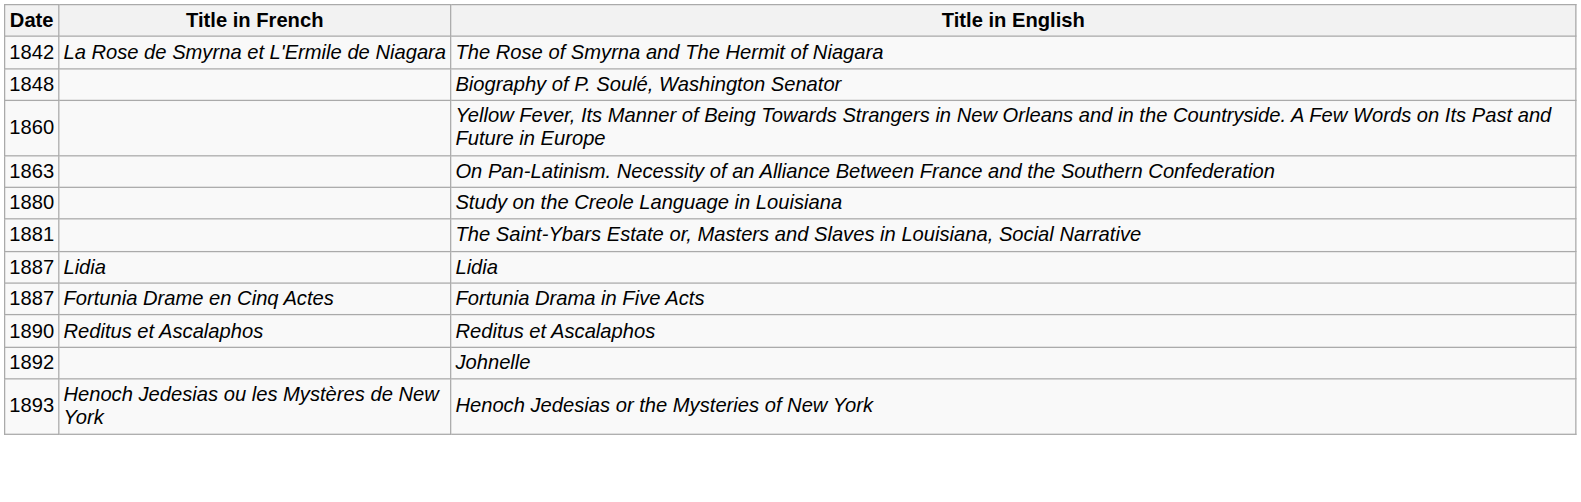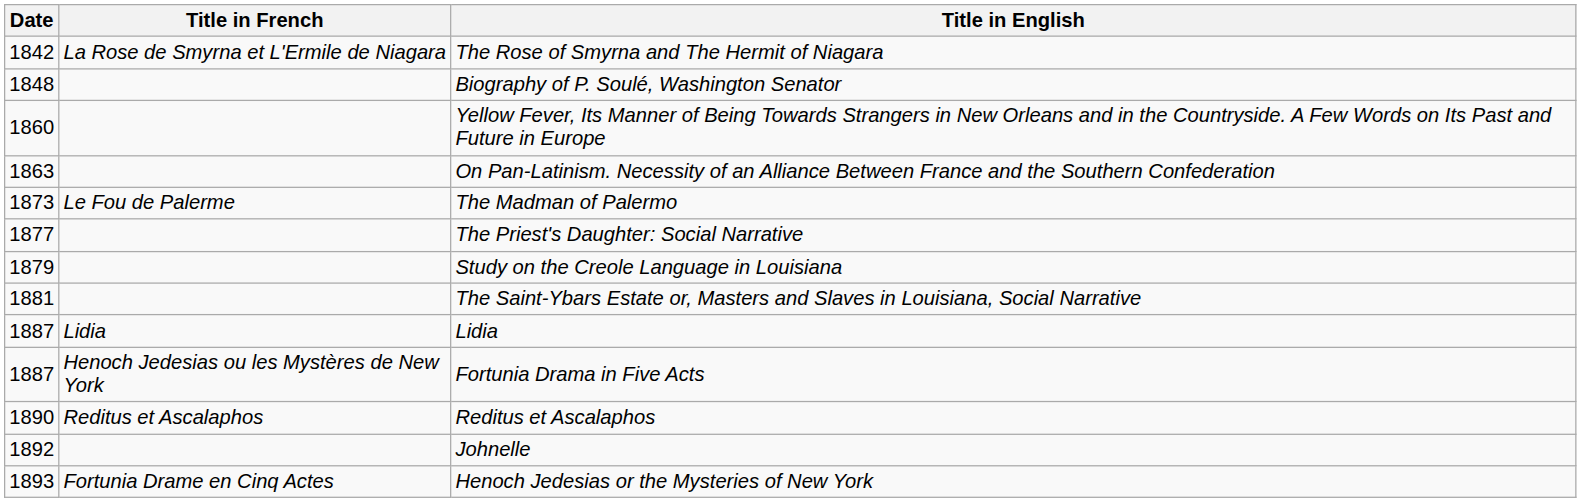 <table class="wikitable">
 <tr>
 <th>Date</th>
 <th>Title in French</th>
 <th>Title in English</th>
 </tr>
 <tr>
 <td>1842</td>
 <td><em>La Rose de Smyrna et L'Ermile de Niagara</em></td>
 <td><em>The Rose of Smyrna and The Hermit of Niagara</em></td>
 </tr>
 <tr>
 <td>1848</td>
 <td><em></em></td>
 <td><em>Biography of P. Soulé, Washington Senator</em></td>
 </tr>
 <tr>
 <td>1860</td>
 <td><em></em></td>
 <td><em>Yellow Fever, Its Manner of Being Towards Strangers in New Orleans and in the Countryside. A Few Words on Its Past and Future in Europe</em></td>
 </tr>
 <tr>
 <td>1863</td>
 <td><em></em></td>
 <td><em>On Pan-Latinism. Necessity of an Alliance Between France and the Southern Confederation</em></td>
 </tr>
 <tr>
-<td>1880</td>
+<td>1873</td>
+<td><em>Le Fou de Palerme</em></td>
+<td><em>The Madman of Palermo</em></td>
+</tr>
+<tr>
+<td>1877</td>
+<td><em></em></td>
+<td><em>The Priest's Daughter: Social Narrative</em></td>
+</tr>
+<tr>
+<td>1879</td>
 <td><em></em></td>
 <td><em>Study on the Creole Language in Louisiana</em></td>
 </tr>
 <tr>
 <td>1881</td>
 <td><em></em></td>
 <td><em>The Saint-Ybars Estate or, Masters and Slaves in Louisiana, Social Narrative</em></td>
 </tr>
 <tr>
 <td>1887</td>
 <td><em>Lidia</em></td>
 <td><em>Lidia</em></td>
 </tr>
 <tr>
 <td>1887</td>
-<td><em>Fortunia Drame en Cinq Actes</em></td>
+<td><em>Henoch Jedesias ou les Mystères de New York</em></td>
 <td><em>Fortunia Drama in Five Acts</em></td>
 </tr>
 <tr>
 <td>1890</td>
 <td><em>Reditus et Ascalaphos</em></td>
 <td><em>Reditus et Ascalaphos</em></td>
 </tr>
 <tr>
 <td>1892</td>
 <td><em></em></td>
 <td><em>Johnelle</em></td>
 </tr>
 <tr>
 <td>1893</td>
-<td><em>Henoch Jedesias ou les Mystères de New York</em></td>
+<td><em>Fortunia Drame en Cinq Actes</em></td>
 <td><em>Henoch Jedesias or the Mysteries of New York</em></td>
 </tr>
 </table>
